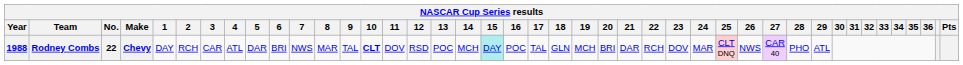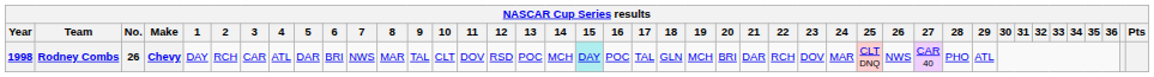 <table class="wikitable mw-collapsible mw-collapsed" style="text-align:center; font-size:75%">
 <tr>
 <th colspan=45><a href='#'>NASCAR Cup Series</a> results</th>
 </tr>
 <tr>
 <th>Year</th>
 <th>Team</th>
 <th>No.</th>
 <th>Make</th>
 <th>1</th>
 <th>2</th>
 <th>3</th>
 <th>4</th>
 <th>5</th>
 <th>6</th>
 <th>7</th>
 <th>8</th>
 <th>9</th>
 <th>10</th>
 <th>11</th>
 <th>12</th>
 <th>13</th>
 <th>14</th>
 <th>15</th>
 <th>16</th>
 <th>17</th>
 <th>18</th>
 <th>19</th>
 <th>20</th>
 <th>21</th>
 <th>22</th>
 <th>23</th>
 <th>24</th>
 <th>25</th>
 <th>26</th>
 <th>27</th>
 <th>28</th>
 <th>29</th>
 <th>30</th>
 <th>31</th>
 <th>32</th>
 <th>33</th>
 <th>34</th>
 <th>35</th>
 <th>36</th>
 <th></th>
 <th>Pts</th>
 </tr>
 <tr>
-<th><a href='#'>1988</a></th>
+<th><a href='#'>1998</a></th>
 <th><a href='#'>Rodney Combs</a></th>
-<th>22</th>
+<th>26</th>
 <th><a href='#'>Chevy</a></th>
 <td><a href='#'>DAY</a></td>
 <td><a href='#'>RCH</a></td>
 <td><a href='#'>CAR</a></td>
 <td><a href='#'>ATL</a></td>
 <td><a href='#'>DAR</a></td>
 <td><a href='#'>BRI</a></td>
 <td><a href='#'>NWS</a></td>
 <td><a href='#'>MAR</a></td>
 <td><a href='#'>TAL</a></td>
-<td><strong><a href='#'>CLT</a></strong></td>
+<td><a href='#'>CLT</a></td>
 <td><a href='#'>DOV</a></td>
 <td><a href='#'>RSD</a></td>
 <td><a href='#'>POC</a></td>
 <td><a href='#'>MCH</a></td>
 <td style="background: paleturquoise;"><a href='#'>DAY</a></td>
 <td><a href='#'>POC</a></td>
 <td><a href='#'>TAL</a></td>
 <td><a href='#'>GLN</a></td>
 <td><a href='#'>MCH</a></td>
 <td><a href='#'>BRI</a></td>
 <td><a href='#'>DAR</a></td>
 <td><a href='#'>RCH</a></td>
 <td><a href='#'>DOV</a></td>
 <td><a href='#'>MAR</a></td>
 <td style="background:#FFCFCF;"><a href='#'>CLT</a><br><small>DNQ</small></td>
 <td><a href='#'>NWS</a></td>
 <td style="background:#EFCFFF;"><a href='#'>CAR</a><br><small>40</small></td>
 <td><a href='#'>PHO</a></td>
 <td><a href='#'>ATL</a></td>
 <td colspan=7></td>
 <th></th>
 <th></th>
 </tr>
 </table>
